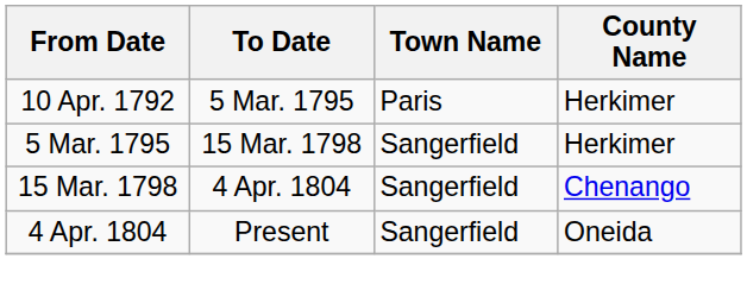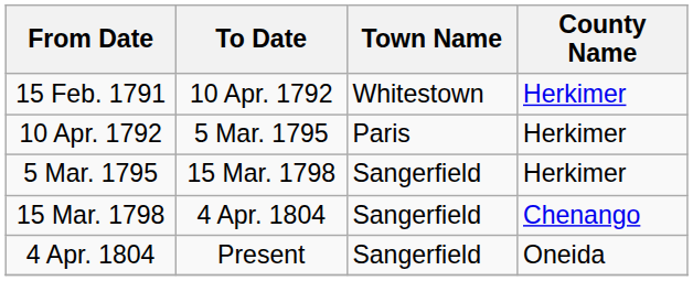 <table class="wikitable" style="margin:1em auto;">
 <tr>
 <th width="100px">From Date</th>
 <th width="100px">To Date</th>
 <th width="100px">Town Name</th>
 <th width="100px">County Name</th>
+</tr>
+<tr>
+<td align="center">15 Feb. 1791</td>
+<td align="center">10 Apr. 1792</td>
+<td align="left">Whitestown</td>
+<td align="left"><a href='#'>Herkimer</a></td>
 </tr>
 <tr>
 <td align="center">10 Apr. 1792</td>
 <td align="center">5 Mar. 1795</td>
 <td align="left">Paris</td>
 <td align="left">Herkimer</td>
 </tr>
 <tr>
 <td align="center">5 Mar. 1795</td>
 <td align="center">15 Mar. 1798</td>
 <td align="left">Sangerfield</td>
 <td align="left">Herkimer</td>
 </tr>
 <tr>
 <td align="center">15 Mar. 1798</td>
 <td align="center">4 Apr. 1804</td>
 <td align="left">Sangerfield</td>
 <td align="left"><a href='#'>Chenango</a></td>
 </tr>
 <tr>
 <td align="center">4 Apr. 1804</td>
 <td align="center">Present</td>
 <td align="left">Sangerfield</td>
 <td align="left">Oneida</td>
 </tr>
 <tr>
 </tr>
 </table>
